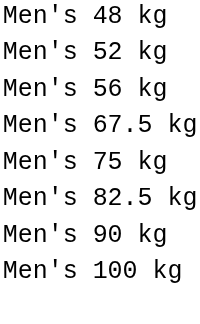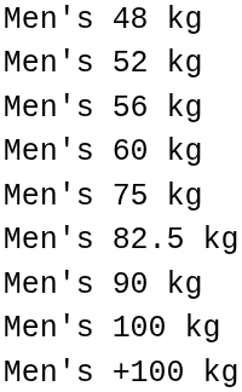 <table>
 <tr>
 <td>Men's 48 kg <br></td>
 <td></td>
 <td></td>
 <td></td>
 </tr>
 <tr>
 <td>Men's 52 kg <br></td>
 <td></td>
 <td></td>
 <td></td>
 </tr>
 <tr>
 <td>Men's 56 kg <br></td>
 <td></td>
 <td></td>
 <td></td>
 </tr>
 <tr>
-<td>Men's 67.5 kg <br></td>
+<td>Men's 60 kg <br></td>
 <td></td>
 <td></td>
 <td></td>
 </tr>
 <tr>
 <td>Men's 75 kg <br></td>
 <td></td>
 <td></td>
 <td></td>
 </tr>
 <tr>
 <td>Men's 82.5 kg <br></td>
 <td></td>
 <td></td>
 <td></td>
 </tr>
 <tr>
 <td>Men's 90 kg <br></td>
 <td></td>
 <td></td>
 <td></td>
 </tr>
 <tr>
 <td>Men's 100 kg <br></td>
 <td></td>
 <td></td>
 <td></td>
 </tr>
+<tr>
+<td>Men's +100 kg <br></td>
+<td></td>
+<td></td>
+<td></td>
+</tr>
 </table>
